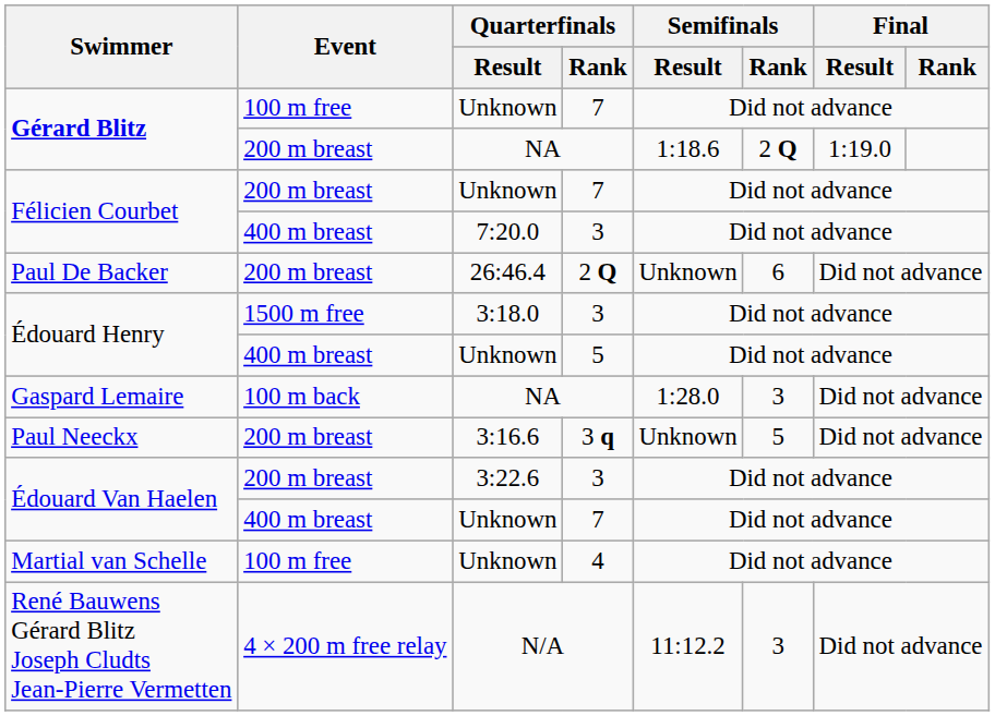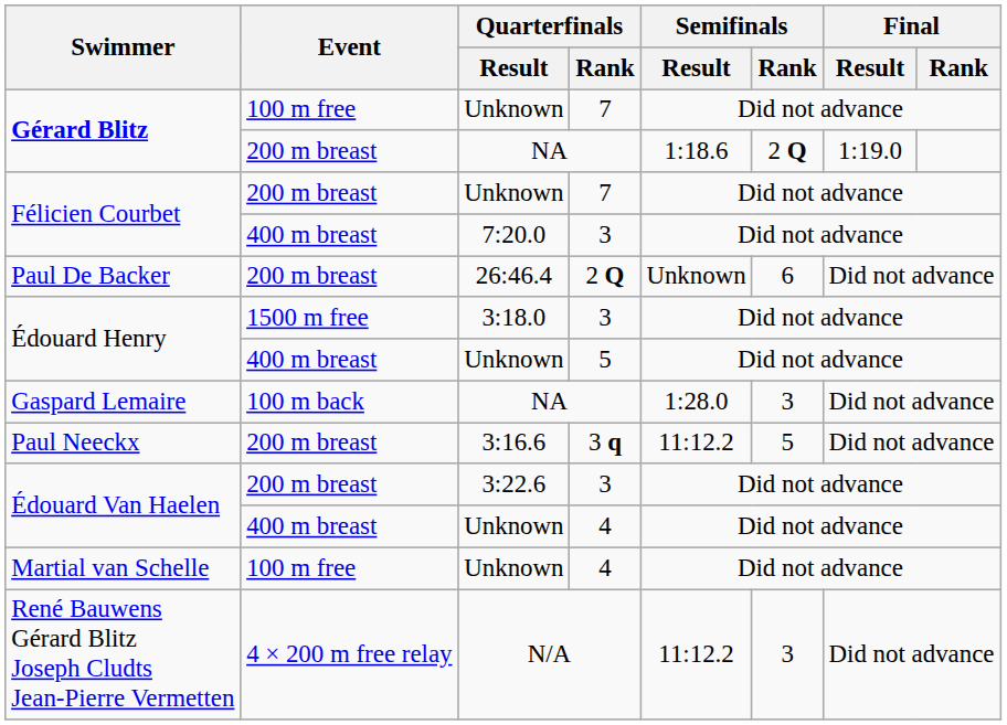 <table class=wikitable style="font-size:90%">
 <tr>
 <th rowspan=2>Swimmer</th>
 <th rowspan=2>Event</th>
 <th colspan=2>Quarterfinals</th>
 <th colspan=2>Semifinals</th>
 <th colspan=2>Final</th>
 </tr>
 <tr>
 <th>Result</th>
 <th>Rank</th>
 <th>Result</th>
 <th>Rank</th>
 <th>Result</th>
 <th>Rank</th>
 </tr>
 <tr>
 <td rowspan=2><strong><a href='#'>Gérard Blitz</a></strong></td>
 <td><a href='#'>100 m free</a></td>
 <td align=center>Unknown</td>
 <td align=center>7</td>
 <td align=center colspan=4>Did not advance</td>
 </tr>
 <tr>
 <td><a href='#'>200 m breast</a></td>
 <td align=center colspan=2>NA</td>
 <td align=center>1:18.6</td>
 <td align=center>2 <strong>Q</strong></td>
 <td align=center>1:19.0</td>
 <td align=center></td>
 </tr>
 <tr>
 <td rowspan=2><a href='#'>Félicien Courbet</a></td>
 <td><a href='#'>200 m breast</a></td>
 <td align=center>Unknown</td>
 <td align=center>7</td>
 <td align=center colspan=4>Did not advance</td>
 </tr>
 <tr>
 <td><a href='#'>400 m breast</a></td>
 <td align=center>7:20.0</td>
 <td align=center>3</td>
 <td align=center colspan=4>Did not advance</td>
 </tr>
 <tr>
 <td><a href='#'>Paul De Backer</a></td>
 <td><a href='#'>200 m breast</a></td>
 <td align=center>26:46.4</td>
 <td align=center>2 <strong>Q</strong></td>
 <td align=center>Unknown</td>
 <td align=center>6</td>
 <td align=center colspan=2>Did not advance</td>
 </tr>
 <tr>
 <td rowspan=2>Édouard Henry</td>
 <td><a href='#'>1500 m free</a></td>
 <td align=center>3:18.0</td>
 <td align=center>3</td>
 <td align=center colspan=4>Did not advance</td>
 </tr>
 <tr>
 <td><a href='#'>400 m breast</a></td>
 <td align=center>Unknown</td>
 <td align=center>5</td>
 <td align=center colspan=4>Did not advance</td>
 </tr>
 <tr>
 <td><a href='#'>Gaspard Lemaire</a></td>
 <td><a href='#'>100 m back</a></td>
 <td align=center colspan=2>NA</td>
 <td align=center>1:28.0</td>
 <td align=center>3</td>
 <td align=center colspan=2>Did not advance</td>
 </tr>
 <tr>
 <td><a href='#'>Paul Neeckx</a></td>
 <td><a href='#'>200 m breast</a></td>
 <td align=center>3:16.6</td>
 <td align=center>3 <strong>q</strong></td>
-<td align=center>Unknown</td>
+<td align=center>11:12.2</td>
 <td align=center>5</td>
 <td align=center colspan=2>Did not advance</td>
 </tr>
 <tr>
 <td rowspan=2><a href='#'>Édouard Van Haelen</a></td>
 <td><a href='#'>200 m breast</a></td>
 <td align=center>3:22.6</td>
 <td align=center>3</td>
 <td align=center colspan=4>Did not advance</td>
 </tr>
 <tr>
 <td><a href='#'>400 m breast</a></td>
 <td align=center>Unknown</td>
-<td align=center>7</td>
+<td align=center>4</td>
 <td align=center colspan=4>Did not advance</td>
 </tr>
 <tr>
 <td><a href='#'>Martial van Schelle</a></td>
 <td><a href='#'>100 m free</a></td>
 <td align=center>Unknown</td>
 <td align=center>4</td>
 <td align=center colspan=4>Did not advance</td>
 </tr>
 <tr>
 <td><a href='#'>René Bauwens</a> <br> Gérard Blitz <br> <a href='#'>Joseph Cludts</a> <br> <a href='#'>Jean-Pierre Vermetten</a></td>
 <td><a href='#'>4 × 200 m free relay</a></td>
 <td align=center colspan=2>N/A</td>
 <td align=center>11:12.2</td>
 <td align=center>3</td>
 <td align=center colspan=2>Did not advance</td>
 </tr>
 </table>
